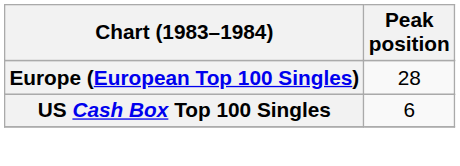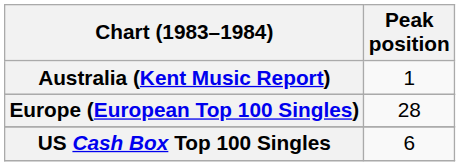 <table class="wikitable sortable plainrowheaders" style="text-align:center">
 <tr>
 <th scope="col">Chart (1983–1984)</th>
 <th scope="col">Peak<br>position</th>
+</tr>
+<tr>
+<th scope="row">Australia (<a href='#'>Kent Music Report</a>)</th>
+<td>1</td>
 </tr>
 <tr>
 </tr>
 <tr>
 </tr>
 <tr>
 <th scope="row">Europe (<a href='#'>European Top 100 Singles</a>)</th>
 <td>28</td>
 </tr>
 <tr>
 </tr>
 <tr>
 </tr>
 <tr>
 </tr>
 <tr>
 </tr>
 <tr>
 </tr>
 <tr>
 </tr>
 <tr>
 </tr>
 <tr>
 </tr>
 <tr>
 </tr>
 <tr>
 <th scope="row">US <em><a href='#'>Cash Box</a></em> Top 100 Singles</th>
 <td>6</td>
 </tr>
 <tr>
 </tr>
 </table>
